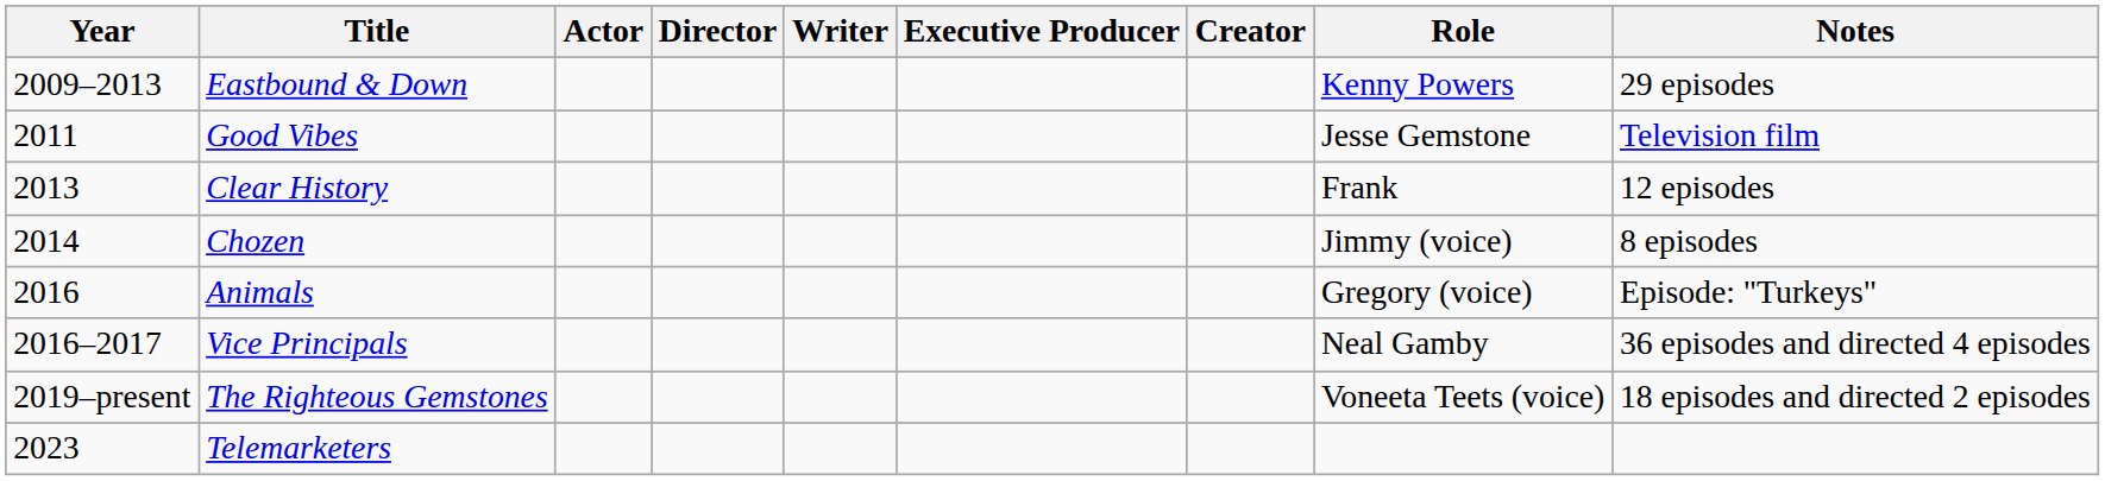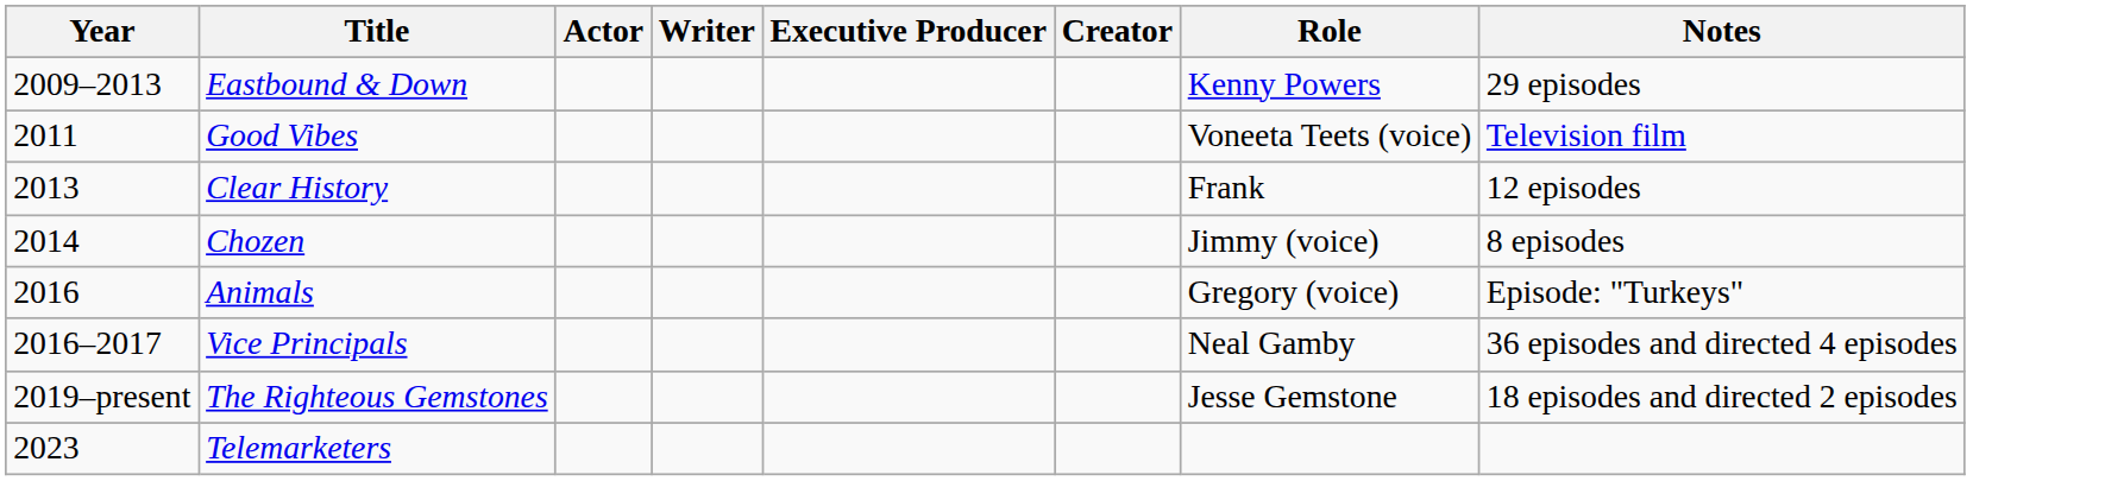 <table class="wikitable sortable plainrowheaders">
 <tr>
 <th scope="col">Year</th>
 <th scope="col">Title</th>
 <th>Actor</th>
-<th>Director</th>
 <th>Writer</th>
 <th>Executive Producer</th>
 <th>Creator</th>
 <th scope="col">Role</th>
 <th scope="col" class="unsortable">Notes</th>
 </tr>
 <tr>
 <td>2009–2013</td>
 <td><em><a href='#'>Eastbound & Down</a></em></td>
-<td></td>
 <td></td>
 <td></td>
 <td></td>
 <td></td>
 <td><a href='#'>Kenny Powers</a></td>
 <td>29 episodes</td>
 </tr>
 <tr>
 <td>2011</td>
 <td><em><a href='#'>Good Vibes</a></em></td>
 <td></td>
 <td></td>
 <td></td>
 <td></td>
-<td></td>
-<td>Jesse Gemstone</td>
+<td>Voneeta Teets (voice)</td>
 <td><a href='#'>Television film</a></td>
 </tr>
 <tr>
 <td>2013</td>
 <td><em><a href='#'>Clear History</a></em></td>
-<td></td>
 <td></td>
 <td></td>
 <td></td>
 <td></td>
 <td>Frank</td>
 <td>12 episodes</td>
 </tr>
 <tr>
 <td>2014</td>
 <td><em><a href='#'>Chozen</a></em></td>
 <td></td>
 <td></td>
 <td></td>
 <td></td>
-<td></td>
 <td>Jimmy (voice)</td>
 <td>8 episodes</td>
 </tr>
 <tr>
 <td>2016</td>
 <td><em><a href='#'>Animals</a></em></td>
-<td></td>
 <td></td>
 <td></td>
 <td></td>
 <td></td>
 <td>Gregory (voice)</td>
 <td>Episode: "Turkeys"</td>
 </tr>
 <tr>
 <td>2016–2017</td>
 <td><em><a href='#'>Vice Principals</a></em></td>
 <td></td>
 <td></td>
 <td></td>
 <td></td>
-<td></td>
 <td>Neal Gamby</td>
 <td>36 episodes and directed 4 episodes</td>
 </tr>
 <tr>
 <td>2019–present</td>
 <td><em><a href='#'>The Righteous Gemstones</a></em></td>
 <td></td>
 <td></td>
 <td></td>
 <td></td>
-<td></td>
-<td>Voneeta Teets (voice)</td>
+<td>Jesse Gemstone</td>
 <td>18 episodes and directed 2 episodes</td>
 </tr>
 <tr>
 <td>2023</td>
 <td><em><a href='#'>Telemarketers</a></em></td>
 <td></td>
 <td></td>
 <td></td>
 <td></td>
 <td></td>
 <td></td>
-<td></td>
 </tr>
 </table>
